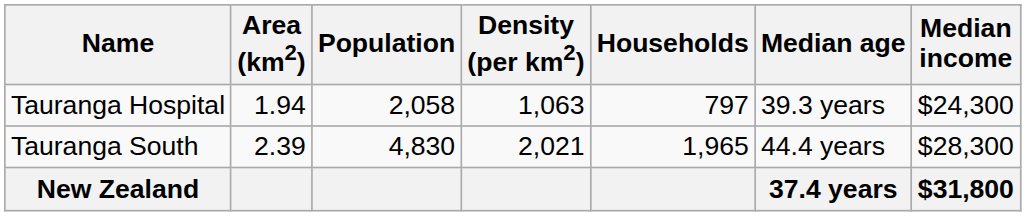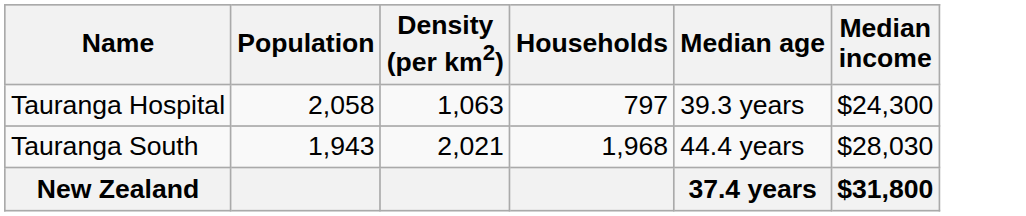 <table class="wikitable">
 <tr>
 <th>Name</th>
-<th>Area<br>(km<sup>2</sup>)</th>
 <th>Population</th>
 <th>Density<br>(per km<sup>2</sup>)</th>
 <th>Households</th>
 <th>Median age</th>
 <th>Median<br>income</th>
 </tr>
 <tr>
 <td>Tauranga Hospital</td>
-<td style="text-align:right;">1.94</td>
 <td style="text-align:right;">2,058</td>
 <td style="text-align:right;">1,063</td>
 <td style="text-align:right;">797</td>
 <td>39.3 years</td>
 <td>$24,300</td>
 </tr>
 <tr>
 <td>Tauranga South</td>
-<td style="text-align:right;">2.39</td>
-<td style="text-align:right;">4,830</td>
+<td style="text-align:right;">1,943</td>
 <td style="text-align:right;">2,021</td>
-<td style="text-align:right;">1,965</td>
+<td style="text-align:right;">1,968</td>
 <td>44.4 years</td>
-<td>$28,300</td>
+<td>$28,030</td>
 </tr>
 <tr>
 <th>New Zealand</th>
-<th></th>
 <th></th>
 <th></th>
 <th></th>
 <th>37.4 years</th>
 <th style="text-align:left;">$31,800</th>
 </tr>
 </table>
